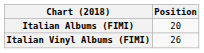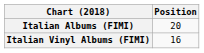 <table class="wikitable sortable plainrowheaders" style="text-align:center">
 <tr>
 <th scope="col">Chart (2018)</th>
 <th scope="col">Position</th>
 </tr>
 <tr>
 <th scope="row">Italian Albums (FIMI)</th>
 <td>20</td>
 </tr>
 <tr>
 <th scope="row">Italian Vinyl Albums (FIMI)</th>
-<td>26</td>
+<td>16</td>
 </tr>
 </table>
